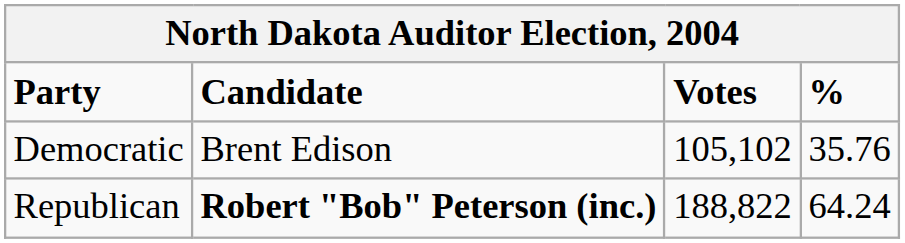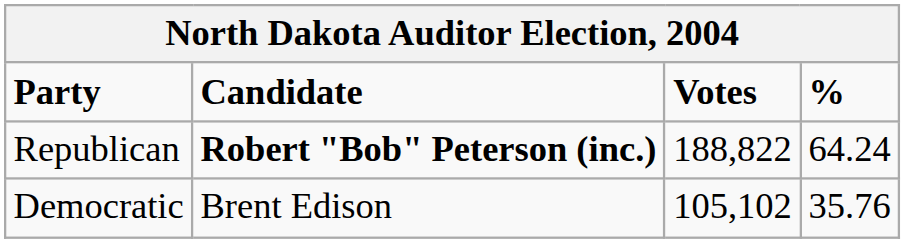 <table class="wikitable">
 <tr>
 <th colspan="4">North Dakota Auditor Election, 2004</th>
 </tr>
 <tr>
 <td><strong>Party</strong></td>
 <td><strong>Candidate</strong></td>
 <td><strong>Votes</strong></td>
 <td><strong>%</strong></td>
 </tr>
 <tr>
+<td>Republican</td>
+<td><strong>Robert "Bob" Peterson (inc.)</strong></td>
+<td>188,822</td>
+<td>64.24</td>
+</tr>
+<tr>
 <td>Democratic</td>
 <td>Brent Edison</td>
 <td>105,102</td>
 <td>35.76</td>
 </tr>
-<tr>
-<td>Republican</td>
-<td><strong>Robert "Bob" Peterson (inc.)</strong></td>
-<td>188,822</td>
-<td>64.24</td>
-</tr>
 </table>
